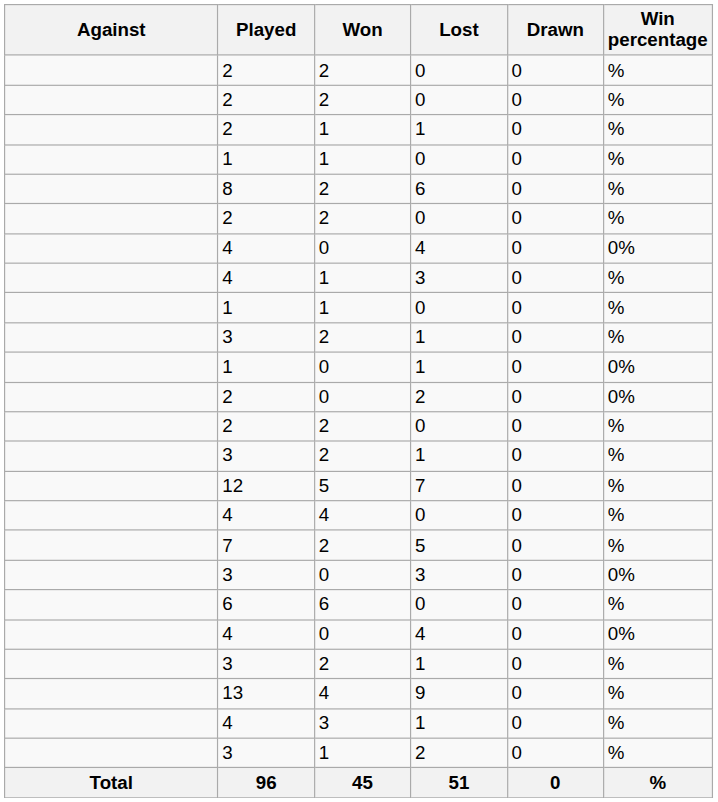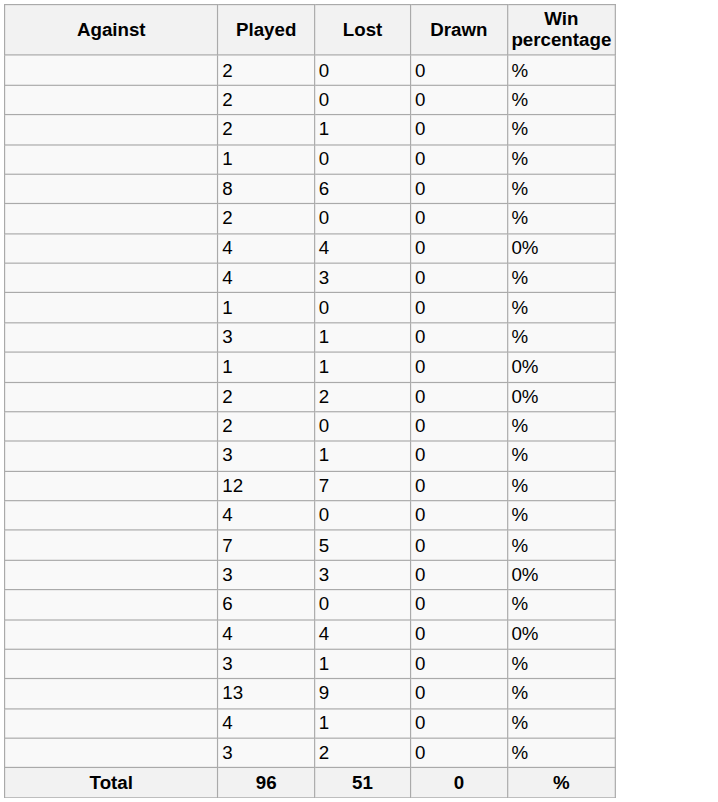 <table class="wikitable sortable" style="border:1px solid #CCCCCC">
 <tr>
 <th align="left" width="175" bgcolor="#CCCCCC">Against</th>
 <th align="center" width="75" bgcolor="#CCCCCC">Played</th>
-<th align="center" width="75" bgcolor="#CCCCCC">Won</th>
 <th align="center" width="75" bgcolor="#CCCCCC">Lost</th>
 <th align="center" width="75" bgcolor="#CCCCCC">Drawn</th>
 <th align="center" width="75" bgcolor="#CCCCCC">Win percentage</th>
 </tr>
 <tr>
 <td align="left"></td>
 <td>2</td>
-<td>2</td>
 <td>0</td>
 <td>0</td>
 <td>%</td>
 </tr>
 <tr>
 <td align="left"></td>
-<td>2</td>
 <td>2</td>
 <td>0</td>
 <td>0</td>
 <td>%</td>
 </tr>
 <tr>
 <td align="left"></td>
 <td>2</td>
 <td>1</td>
+<td>0</td>
+<td>%</td>
+</tr>
+<tr>
+<td align="left"></td>
+<td>1</td>
+<td>0</td>
+<td>0</td>
+<td>%</td>
+</tr>
+<tr>
+<td align="left"></td>
+<td>8</td>
+<td>6</td>
+<td>0</td>
+<td>%</td>
+</tr>
+<tr>
+<td align="left"></td>
+<td>2</td>
+<td>0</td>
+<td>0</td>
+<td>%</td>
+</tr>
+<tr>
+<td align="left"></td>
+<td>4</td>
+<td>4</td>
+<td>0</td>
+<td>0%</td>
+</tr>
+<tr>
+<td align="left"></td>
+<td>4</td>
+<td>3</td>
+<td>0</td>
+<td>%</td>
+</tr>
+<tr>
+<td align="left"></td>
+<td>1</td>
+<td>0</td>
+<td>0</td>
+<td>%</td>
+</tr>
+<tr>
+<td align="left"></td>
+<td>3</td>
 <td>1</td>
 <td>0</td>
 <td>%</td>
 </tr>
 <tr>
 <td align="left"></td>
 <td>1</td>
 <td>1</td>
 <td>0</td>
-<td>0</td>
-<td>%</td>
-</tr>
-<tr>
-<td align="left"></td>
-<td>8</td>
-<td>2</td>
-<td>6</td>
-<td>0</td>
-<td>%</td>
+<td>0%</td>
 </tr>
 <tr>
 <td align="left"></td>
 <td>2</td>
 <td>2</td>
 <td>0</td>
-<td>0</td>
-<td>%</td>
-</tr>
-<tr>
-<td align="left"></td>
-<td>4</td>
-<td>0</td>
-<td>4</td>
-<td>0</td>
 <td>0%</td>
 </tr>
 <tr>
 <td align="left"></td>
-<td>4</td>
-<td>1</td>
-<td>3</td>
-<td>0</td>
-<td>%</td>
-</tr>
-<tr>
-<td align="left"></td>
-<td>1</td>
-<td>1</td>
-<td>0</td>
-<td>0</td>
-<td>%</td>
-</tr>
-<tr>
-<td align="left"></td>
-<td>3</td>
-<td>2</td>
-<td>1</td>
-<td>0</td>
-<td>%</td>
-</tr>
-<tr>
-<td align="left"></td>
-<td>1</td>
-<td>0</td>
-<td>1</td>
-<td>0</td>
-<td>0%</td>
-</tr>
-<tr>
-<td align="left"></td>
-<td>2</td>
-<td>0</td>
-<td>2</td>
-<td>0</td>
-<td>0%</td>
-</tr>
-<tr>
-<td align="left"></td>
-<td>2</td>
 <td>2</td>
 <td>0</td>
 <td>0</td>
 <td>%</td>
 </tr>
 <tr>
 <td align="left"></td>
 <td>3</td>
-<td>2</td>
 <td>1</td>
 <td>0</td>
 <td>%</td>
 </tr>
 <tr>
 <td align="left"></td>
 <td>12</td>
+<td>7</td>
+<td>0</td>
+<td>%</td>
+</tr>
+<tr>
+<td align="left"></td>
+<td>4</td>
+<td>0</td>
+<td>0</td>
+<td>%</td>
+</tr>
+<tr>
+<td align="left"></td>
+<td>7</td>
 <td>5</td>
-<td>7</td>
+<td>0</td>
+<td>%</td>
+</tr>
+<tr>
+<td align="left"></td>
+<td>3</td>
+<td>3</td>
+<td>0</td>
+<td>0%</td>
+</tr>
+<tr>
+<td align="left"></td>
+<td>6</td>
+<td>0</td>
 <td>0</td>
 <td>%</td>
 </tr>
 <tr>
 <td align="left"></td>
 <td>4</td>
 <td>4</td>
 <td>0</td>
-<td>0</td>
-<td>%</td>
-</tr>
-<tr>
-<td align="left"></td>
-<td>7</td>
-<td>2</td>
-<td>5</td>
-<td>0</td>
-<td>%</td>
-</tr>
-<tr>
-<td align="left"></td>
-<td>3</td>
-<td>0</td>
-<td>3</td>
-<td>0</td>
-<td>0%</td>
-</tr>
-<tr>
-<td align="left"></td>
-<td>6</td>
-<td>6</td>
-<td>0</td>
-<td>0</td>
-<td>%</td>
-</tr>
-<tr>
-<td align="left"></td>
-<td>4</td>
-<td>0</td>
-<td>4</td>
-<td>0</td>
 <td>0%</td>
 </tr>
 <tr>
 <td align="left"></td>
 <td>3</td>
-<td>2</td>
 <td>1</td>
 <td>0</td>
 <td>%</td>
 </tr>
 <tr>
 <td align="left"></td>
 <td>13</td>
-<td>4</td>
 <td>9</td>
 <td>0</td>
 <td>%</td>
 </tr>
 <tr>
 <td align="left"></td>
 <td>4</td>
-<td>3</td>
 <td>1</td>
 <td>0</td>
 <td>%</td>
 </tr>
 <tr>
 <td align="left"></td>
 <td>3</td>
-<td>1</td>
 <td>2</td>
 <td>0</td>
 <td>%</td>
 </tr>
 <tr class="sortbottom">
 <th>Total</th>
 <th>96</th>
-<th>45</th>
 <th>51</th>
 <th>0</th>
 <th>%</th>
 </tr>
 </table>
